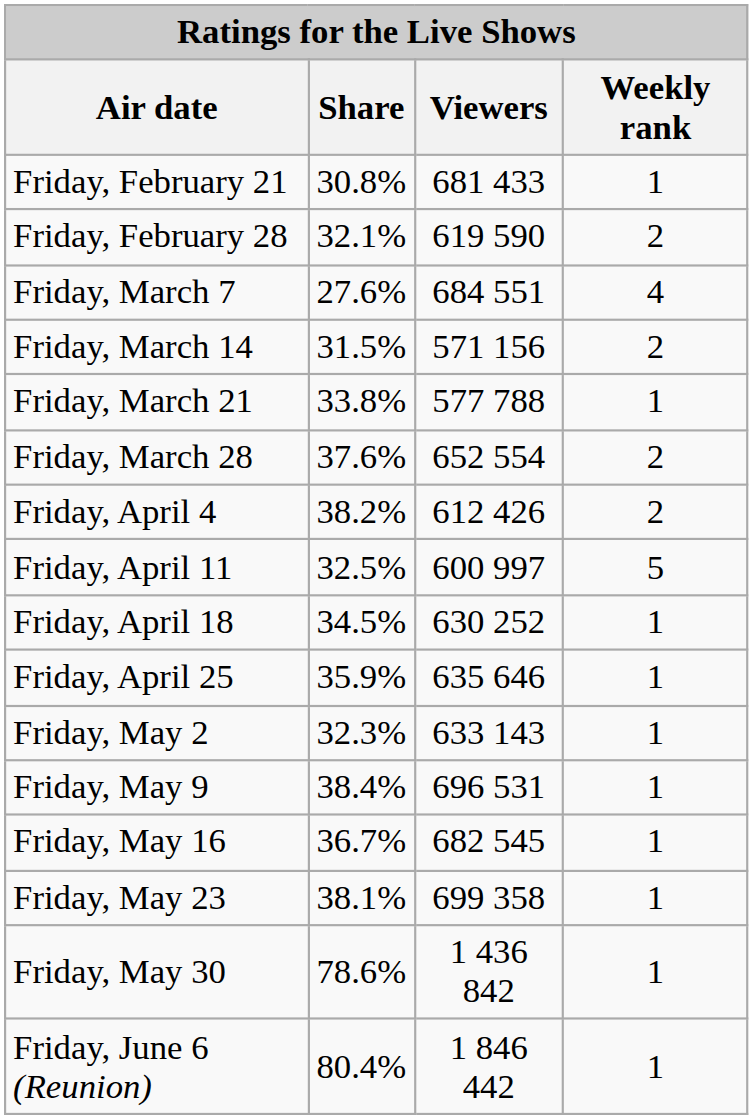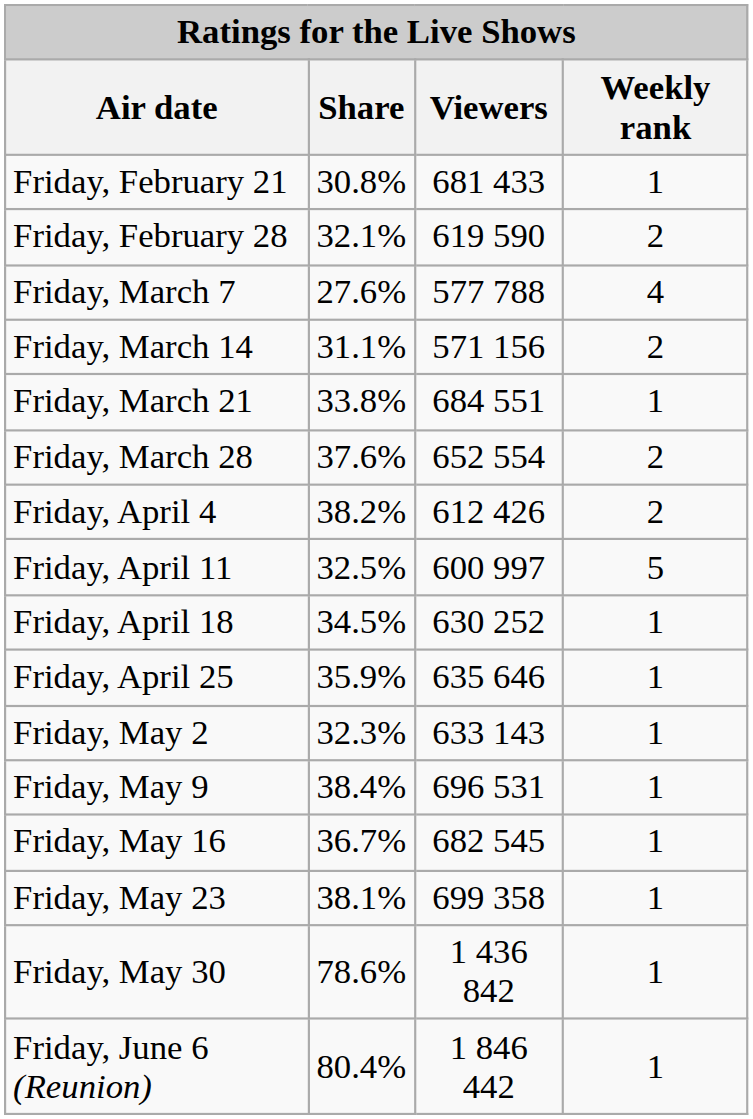 <table class="wikitable collapsible" style="width:55%;">
 <tr>
 <th colspan=4 style="background:#ccc;">Ratings for the Live Shows</th>
 </tr>
 <tr>
 <th>Air date</th>
 <th>Share</th>
 <th>Viewers</th>
 <th>Weekly rank</th>
 </tr>
 <tr>
 <td>Friday, February 21</td>
 <td style="text-align:center">30.8%</td>
 <td style="text-align:center">681 433</td>
 <td style="text-align:center">1</td>
 </tr>
 <tr>
 <td>Friday, February 28</td>
 <td style="text-align:center">32.1%</td>
 <td style="text-align:center">619 590</td>
 <td style="text-align:center">2</td>
 </tr>
 <tr>
 <td>Friday, March 7</td>
 <td style="text-align:center">27.6%</td>
-<td style="text-align:center">684 551</td>
+<td style="text-align:center">577 788</td>
 <td style="text-align:center">4</td>
 </tr>
 <tr>
 <td>Friday, March 14</td>
-<td style="text-align:center">31.5%</td>
+<td style="text-align:center">31.1%</td>
 <td style="text-align:center">571 156</td>
 <td style="text-align:center">2</td>
 </tr>
 <tr>
 <td>Friday, March 21</td>
 <td style="text-align:center">33.8%</td>
-<td style="text-align:center">577 788</td>
+<td style="text-align:center">684 551</td>
 <td style="text-align:center">1</td>
 </tr>
 <tr>
 <td>Friday, March 28</td>
 <td style="text-align:center">37.6%</td>
 <td style="text-align:center">652 554</td>
 <td style="text-align:center">2</td>
 </tr>
 <tr>
 <td>Friday, April 4</td>
 <td style="text-align:center">38.2%</td>
 <td style="text-align:center">612 426</td>
 <td style="text-align:center">2</td>
 </tr>
 <tr>
 <td>Friday, April 11</td>
 <td style="text-align:center">32.5%</td>
 <td style="text-align:center">600 997</td>
 <td style="text-align:center">5</td>
 </tr>
 <tr>
 <td>Friday, April 18</td>
 <td style="text-align:center">34.5%</td>
 <td style="text-align:center">630 252</td>
 <td style="text-align:center">1</td>
 </tr>
 <tr>
 <td>Friday, April 25</td>
 <td style="text-align:center">35.9%</td>
 <td style="text-align:center">635 646</td>
 <td style="text-align:center">1</td>
 </tr>
 <tr>
 <td>Friday, May 2</td>
 <td style="text-align:center">32.3%</td>
 <td style="text-align:center">633 143</td>
 <td style="text-align:center">1</td>
 </tr>
 <tr>
 <td>Friday, May 9</td>
 <td style="text-align:center">38.4%</td>
 <td style="text-align:center">696 531</td>
 <td style="text-align:center">1</td>
 </tr>
 <tr>
 <td>Friday, May 16</td>
 <td style="text-align:center">36.7%</td>
 <td style="text-align:center">682 545</td>
 <td style="text-align:center">1</td>
 </tr>
 <tr>
 <td>Friday, May 23</td>
 <td style="text-align:center">38.1%</td>
 <td style="text-align:center">699 358</td>
 <td style="text-align:center">1</td>
 </tr>
 <tr>
 <td>Friday, May 30</td>
 <td style="text-align:center">78.6%</td>
 <td style="text-align:center">1 436 842</td>
 <td style="text-align:center">1</td>
 </tr>
 <tr>
 <td>Friday, June 6 <em>(Reunion)</em></td>
 <td style="text-align:center">80.4%</td>
 <td style="text-align:center">1 846 442</td>
 <td style="text-align:center">1</td>
 </tr>
 </table>
